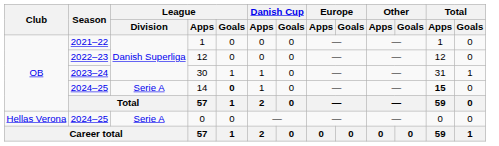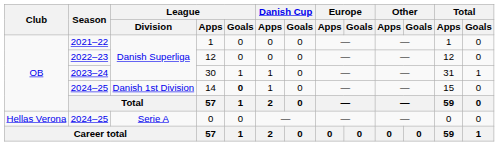 <table class="wikitable" style="text-align:center">
 <tr>
 <th rowspan="2">Club</th>
 <th rowspan="2">Season</th>
 <th colspan="3">League</th>
 <th colspan="2"><a href='#'>Danish Cup</a></th>
 <th colspan="2">Europe</th>
 <th colspan="2">Other</th>
 <th colspan="3">Total</th>
 </tr>
 <tr>
 <th>Division</th>
 <th>Apps</th>
 <th>Goals</th>
 <th>Apps</th>
 <th>Goals</th>
 <th>Apps</th>
 <th>Goals</th>
 <th>Apps</th>
 <th>Goals</th>
 <th>Apps</th>
 <th>Goals</th>
 </tr>
 <tr>
 <td rowspan="5"><a href='#'>OB</a></td>
 <td><a href='#'>2021–22</a></td>
 <td rowspan="3"><a href='#'>Danish Superliga</a></td>
 <td>1</td>
 <td>0</td>
 <td>0</td>
 <td>0</td>
 <td colspan="2">—</td>
 <td colspan="2">—</td>
 <td>1</td>
 <td>0</td>
 </tr>
 <tr>
 <td><a href='#'>2022–23</a></td>
 <td>12</td>
 <td>0</td>
 <td>0</td>
 <td>0</td>
 <td colspan="2">—</td>
 <td colspan="2">—</td>
 <td>12</td>
 <td>0</td>
 </tr>
 <tr>
 <td><a href='#'>2023–24</a></td>
 <td>30</td>
 <td>1</td>
 <td>1</td>
 <td>0</td>
 <td colspan="2">—</td>
 <td colspan="2">—</td>
 <td>31</td>
 <td>1</td>
 </tr>
 <tr>
 <td><a href='#'>2024–25</a></td>
-<td><a href='#'>Serie A</a></td>
+<td><a href='#'>Danish 1st Division</a></td>
 <td>14</td>
 <td><strong>0</strong></td>
 <td>1</td>
 <td>0</td>
 <td colspan="2">—</td>
 <td colspan="2">—</td>
-<td><strong>15</strong></td>
+<td>15</td>
 <td>0</td>
 </tr>
 <tr>
 <th colspan=2>Total</th>
 <th>57</th>
 <th>1</th>
 <th>2</th>
 <th>0</th>
 <th colspan=2>—</th>
 <th colspan=2>—</th>
 <th>59</th>
 <th>0</th>
 </tr>
 <tr>
 <td><a href='#'>Hellas Verona</a></td>
 <td><a href='#'>2024–25</a></td>
 <td><a href='#'>Serie A</a></td>
 <td>0</td>
 <td>0</td>
 <td colspan="2">—</td>
 <td colspan="2">—</td>
 <td colspan="2">—</td>
 <td>0</td>
 <td>0</td>
 </tr>
 <tr>
 <th colspan="3">Career total</th>
 <th>57</th>
 <th>1</th>
 <th>2</th>
 <th>0</th>
 <th>0</th>
 <th>0</th>
 <th>0</th>
 <th>0</th>
 <th>59</th>
 <th>1</th>
 </tr>
 </table>
